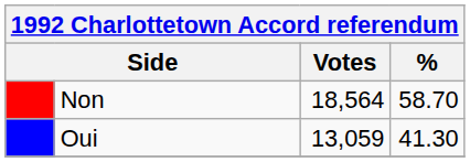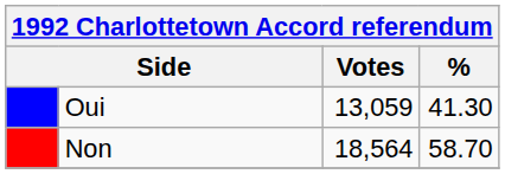 <table class="wikitable" style="font-size: 95%; clear:both">
 <tr style="background-color:#E9E9E9">
 <th colspan=4><a href='#'>1992 Charlottetown Accord referendum</a></th>
 </tr>
 <tr style="background-color:#E9E9E9">
 <th colspan=2 style="width: 130px">Side</th>
 <th style="width: 50px">Votes</th>
 <th style="width: 40px">%</th>
 </tr>
 <tr>
+<td bgcolor="blue"></td>
+<td>Oui</td>
+<td align="right">13,059</td>
+<td align="right">41.30</td>
+</tr>
+<tr>
 <td bgcolor="red"></td>
 <td>Non</td>
 <td align="right">18,564</td>
 <td align="right">58.70</td>
 </tr>
 <tr>
-<td bgcolor="blue"></td>
-<td>Oui</td>
-<td align="right">13,059</td>
-<td align="right">41.30</td>
-</tr>
-<tr>
 </tr>
 </table>
